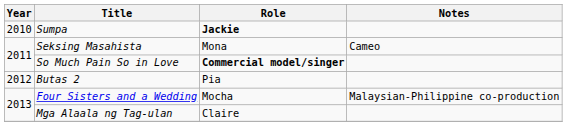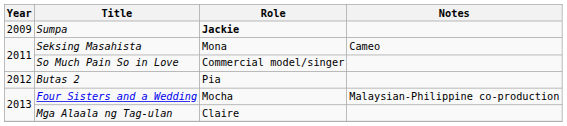 <table class="wikitable sortable">
 <tr>
 <th>Year</th>
 <th>Title</th>
 <th>Role</th>
 <th class="unsortable">Notes</th>
 </tr>
 <tr>
-<td>2010</td>
+<td>2009</td>
 <td><em>Sumpa</em></td>
 <td><strong>Jackie</strong></td>
 <td></td>
 </tr>
 <tr>
 <td rowspan="2">2011</td>
 <td><em>Seksing Masahista</em></td>
 <td>Mona</td>
 <td>Cameo</td>
 </tr>
 <tr>
 <td><em>So Much Pain So in Love</em></td>
-<td><strong>Commercial model/singer</strong></td>
+<td>Commercial model/singer</td>
 <td></td>
 </tr>
 <tr>
 <td>2012</td>
 <td><em>Butas 2</em></td>
 <td>Pia</td>
 <td></td>
 </tr>
 <tr>
 <td rowspan="2">2013</td>
 <td><em><a href='#'>Four Sisters and a Wedding</a></em></td>
 <td>Mocha</td>
 <td>Malaysian-Philippine co-production</td>
 </tr>
 <tr>
 <td><em>Mga Alaala ng Tag-ulan</em></td>
 <td>Claire</td>
 <td></td>
 </tr>
 <tr>
 </tr>
 </table>
